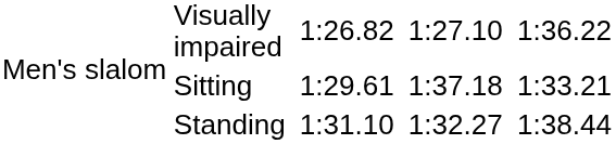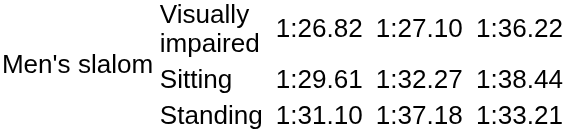 <table>
 <tr>
 <td rowspan="3">Men's slalom<br></td>
 <td>Visually<br>impaired</td>
 <td></td>
 <td>1:26.82</td>
 <td></td>
 <td>1:27.10</td>
 <td></td>
 <td>1:36.22</td>
 </tr>
 <tr>
 <td>Sitting</td>
 <td></td>
 <td>1:29.61</td>
 <td></td>
-<td>1:37.18</td>
+<td>1:32.27</td>
 <td></td>
-<td>1:33.21</td>
+<td>1:38.44</td>
 </tr>
 <tr>
 <td>Standing</td>
 <td></td>
 <td>1:31.10</td>
 <td></td>
-<td>1:32.27</td>
+<td>1:37.18</td>
 <td></td>
-<td>1:38.44</td>
+<td>1:33.21</td>
 </tr>
 </table>
